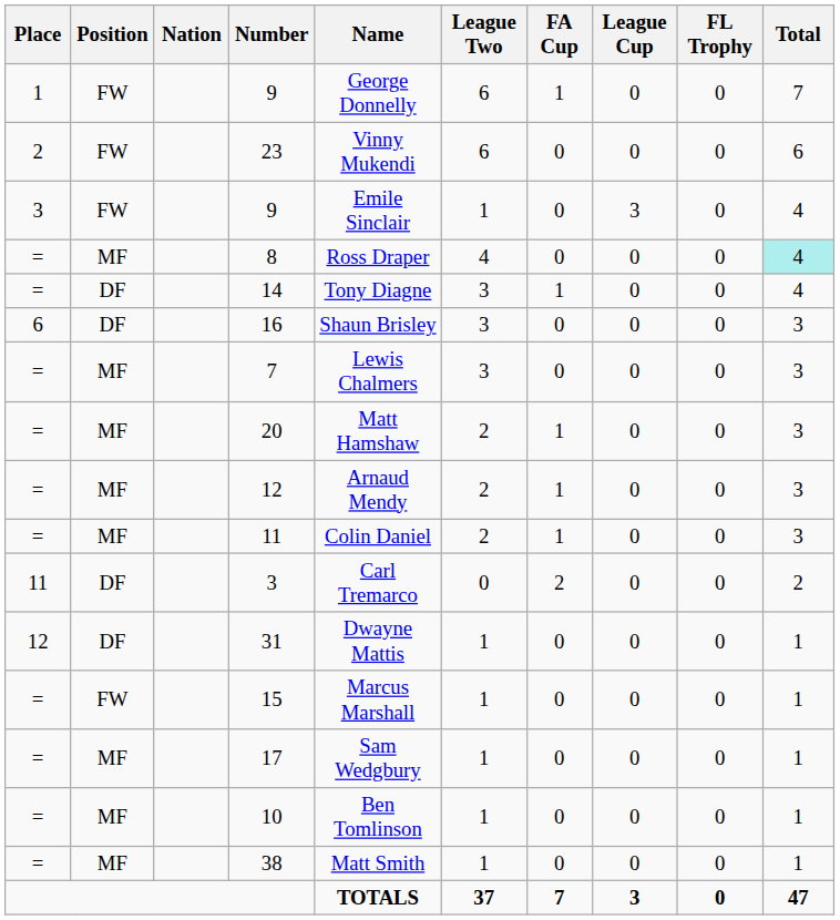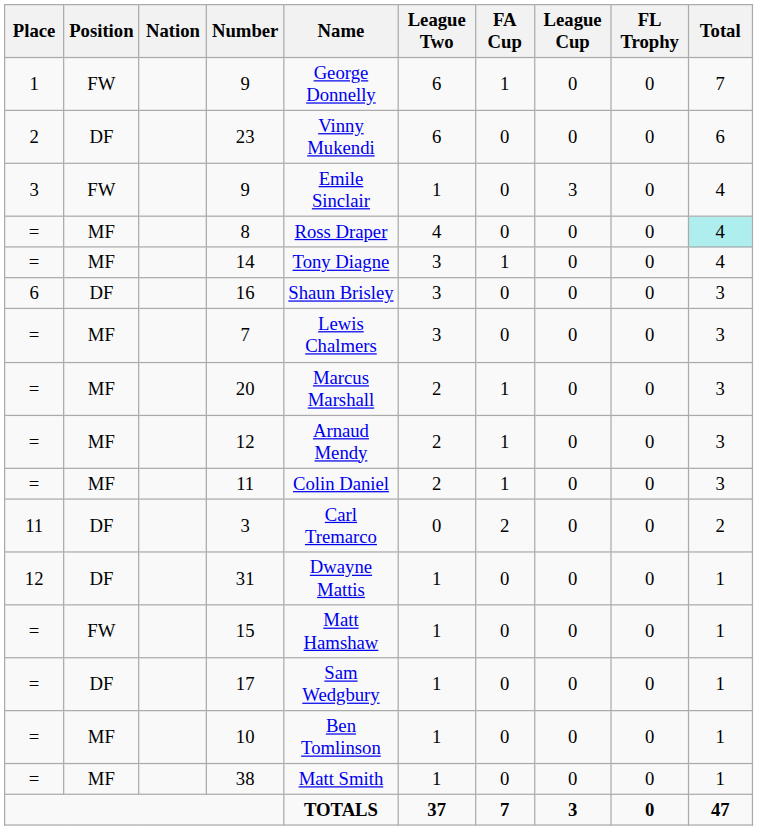 <table class="wikitable" style="font-size: 95%; text-align: center;">
 <tr>
 <th width=60>Place</th>
 <th width=60>Position</th>
 <th width=60>Nation</th>
 <th width=60>Number</th>
 <th width=150>Name</th>
 <th width=80>League Two</th>
 <th width=80>FA Cup</th>
 <th width=80>League Cup</th>
 <th width=80>FL Trophy</th>
 <th width=80><strong>Total</strong></th>
 </tr>
 <tr>
 <td>1</td>
 <td>FW</td>
 <td></td>
 <td>9</td>
 <td><a href='#'>George Donnelly</a></td>
 <td>6</td>
 <td>1</td>
 <td>0</td>
 <td>0</td>
 <td>7</td>
 </tr>
 <tr>
 <td>2</td>
-<td>FW</td>
+<td>DF</td>
 <td></td>
 <td>23</td>
 <td><a href='#'>Vinny Mukendi</a></td>
 <td>6</td>
 <td>0</td>
 <td>0</td>
 <td>0</td>
 <td>6</td>
 </tr>
 <tr>
 <td>3</td>
 <td>FW</td>
 <td></td>
 <td>9</td>
 <td><a href='#'>Emile Sinclair</a></td>
 <td>1</td>
 <td>0</td>
 <td>3</td>
 <td>0</td>
 <td>4</td>
 </tr>
 <tr>
 <td>=</td>
 <td>MF</td>
 <td></td>
 <td>8</td>
 <td><a href='#'>Ross Draper</a></td>
 <td>4</td>
 <td>0</td>
 <td>0</td>
 <td>0</td>
 <td style="background: paleturquoise;">4</td>
 </tr>
 <tr>
 <td>=</td>
-<td>DF</td>
+<td>MF</td>
 <td></td>
 <td>14</td>
 <td><a href='#'>Tony Diagne</a></td>
 <td>3</td>
 <td>1</td>
 <td>0</td>
 <td>0</td>
 <td>4</td>
 </tr>
 <tr>
 <td>6</td>
 <td>DF</td>
 <td></td>
 <td>16</td>
 <td><a href='#'>Shaun Brisley</a></td>
 <td>3</td>
 <td>0</td>
 <td>0</td>
 <td>0</td>
 <td>3</td>
 </tr>
 <tr>
 <td>=</td>
 <td>MF</td>
 <td></td>
 <td>7</td>
 <td><a href='#'>Lewis Chalmers</a></td>
 <td>3</td>
 <td>0</td>
 <td>0</td>
 <td>0</td>
 <td>3</td>
 </tr>
 <tr>
 <td>=</td>
 <td>MF</td>
 <td></td>
 <td>20</td>
-<td><a href='#'>Matt Hamshaw</a></td>
+<td><a href='#'>Marcus Marshall</a></td>
 <td>2</td>
 <td>1</td>
 <td>0</td>
 <td>0</td>
 <td>3</td>
 </tr>
 <tr>
 <td>=</td>
 <td>MF</td>
 <td></td>
 <td>12</td>
 <td><a href='#'>Arnaud Mendy</a></td>
 <td>2</td>
 <td>1</td>
 <td>0</td>
 <td>0</td>
 <td>3</td>
 </tr>
 <tr>
 <td>=</td>
 <td>MF</td>
 <td></td>
 <td>11</td>
 <td><a href='#'>Colin Daniel</a></td>
 <td>2</td>
 <td>1</td>
 <td>0</td>
 <td>0</td>
 <td>3</td>
 </tr>
 <tr>
 <td>11</td>
 <td>DF</td>
 <td></td>
 <td>3</td>
 <td><a href='#'>Carl Tremarco</a></td>
 <td>0</td>
 <td>2</td>
 <td>0</td>
 <td>0</td>
 <td>2</td>
 </tr>
 <tr>
 <td>12</td>
 <td>DF</td>
 <td></td>
 <td>31</td>
 <td><a href='#'>Dwayne Mattis</a></td>
 <td>1</td>
 <td>0</td>
 <td>0</td>
 <td>0</td>
 <td>1</td>
 </tr>
 <tr>
 <td>=</td>
 <td>FW</td>
 <td></td>
 <td>15</td>
-<td><a href='#'>Marcus Marshall</a></td>
+<td><a href='#'>Matt Hamshaw</a></td>
 <td>1</td>
 <td>0</td>
 <td>0</td>
 <td>0</td>
 <td>1</td>
 </tr>
 <tr>
 <td>=</td>
-<td>MF</td>
+<td>DF</td>
 <td></td>
 <td>17</td>
 <td><a href='#'>Sam Wedgbury</a></td>
 <td>1</td>
 <td>0</td>
 <td>0</td>
 <td>0</td>
 <td>1</td>
 </tr>
 <tr>
 <td>=</td>
 <td>MF</td>
 <td></td>
 <td>10</td>
 <td><a href='#'>Ben Tomlinson</a></td>
 <td>1</td>
 <td>0</td>
 <td>0</td>
 <td>0</td>
 <td>1</td>
 </tr>
 <tr>
 <td>=</td>
 <td>MF</td>
 <td></td>
 <td>38</td>
 <td><a href='#'>Matt Smith</a></td>
 <td>1</td>
 <td>0</td>
 <td>0</td>
 <td>0</td>
 <td>1</td>
 </tr>
 <tr>
 <td colspan="4"></td>
 <td><strong>TOTALS</strong></td>
 <td><strong>37</strong></td>
 <td><strong>7</strong></td>
 <td><strong>3</strong></td>
 <td><strong>0</strong></td>
 <td><strong>47</strong></td>
 </tr>
 </table>
